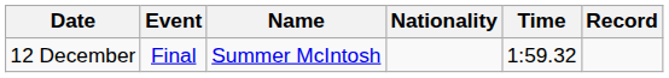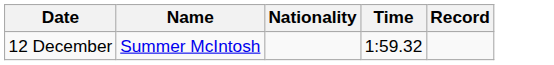 <table class="wikitable" style=text-align:center>
 <tr>
 <th>Date</th>
-<th>Event</th>
 <th>Name</th>
 <th>Nationality</th>
 <th>Time</th>
 <th>Record</th>
 </tr>
 <tr>
 <td>12 December</td>
-<td><a href='#'>Final</a></td>
 <td align=left><a href='#'>Summer McIntosh</a></td>
 <td align=left></td>
 <td>1:59.32</td>
 <td></td>
 </tr>
 </table>
